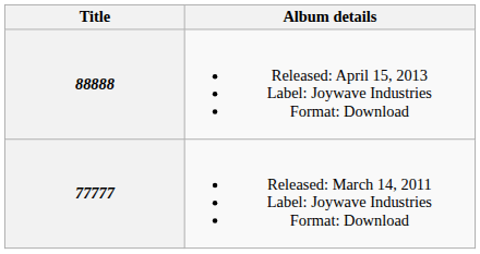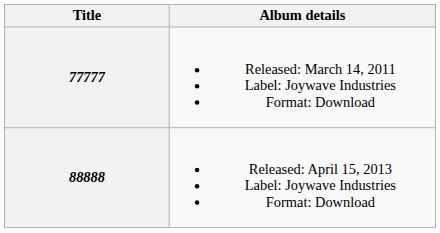 <table class="wikitable plainrowheaders" style="text-align:center;">
 <tr>
 <th scope="col" style="width:11em;">Title</th>
 <th scope="col" style="width:18em;">Album details</th>
 </tr>
 <tr>
+<th scope="row"><em>77777</em></th>
+<td><br><ul><li>Released: March 14, 2011</li><li>Label: Joywave Industries</li><li>Format: Download</li></ul></td>
+</tr>
+<tr>
 <th scope="row"><em>88888</em></th>
 <td><br><ul><li>Released: April 15, 2013</li><li>Label: Joywave Industries</li><li>Format: Download</li></ul></td>
 </tr>
-<tr>
-<th scope="row"><em>77777</em></th>
-<td><br><ul><li>Released: March 14, 2011</li><li>Label: Joywave Industries</li><li>Format: Download</li></ul></td>
-</tr>
 </table>
